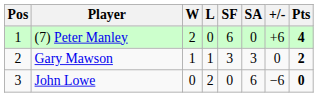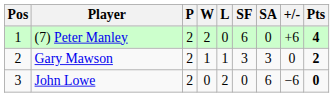 <table class="wikitable" style="text-align:center; margin: 1em auto 1em auto, align:left">
 <tr>
 <th width=20>Pos</th>
 <th width=168>Player</th>
+<th width=3>P</th>
 <th width=3>W</th>
 <th width=3>L</th>
 <th width=20>SF</th>
 <th width=20>SA</th>
 <th width=20>+/-</th>
 <th width=20>Pts</th>
 </tr>
 <tr align=center style="background: #ccffcc;">
 <td>1</td>
 <td align="left"> (7) <a href='#'>Peter Manley</a></td>
 <td>2</td>
+<td>2</td>
 <td>0</td>
 <td>6</td>
 <td>0</td>
 <td>+6</td>
 <td><strong>4</strong></td>
 </tr>
 <tr align=center>
 <td>2</td>
 <td align="left"> <a href='#'>Gary Mawson</a></td>
+<td>2</td>
 <td>1</td>
 <td>1</td>
 <td>3</td>
 <td>3</td>
 <td>0</td>
 <td><strong>2</strong></td>
 </tr>
 <tr align=center>
 <td>3</td>
 <td align="left"> <a href='#'>John Lowe</a></td>
+<td>2</td>
 <td>0</td>
 <td>2</td>
 <td>0</td>
 <td>6</td>
 <td>−6</td>
 <td><strong>0</strong></td>
 </tr>
 </table>
